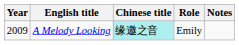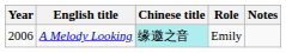 <table class="wikitable">
 <tr>
 <th>Year</th>
 <th>English title</th>
 <th>Chinese title</th>
 <th>Role</th>
 <th>Notes</th>
 </tr>
 <tr>
-<td>2009</td>
+<td>2006</td>
 <td><em><a href='#'>A Melody Looking</a></em></td>
 <td style="background: paleturquoise;">缘邀之音</td>
 <td>Emily</td>
 <td></td>
 </tr>
 </table>
